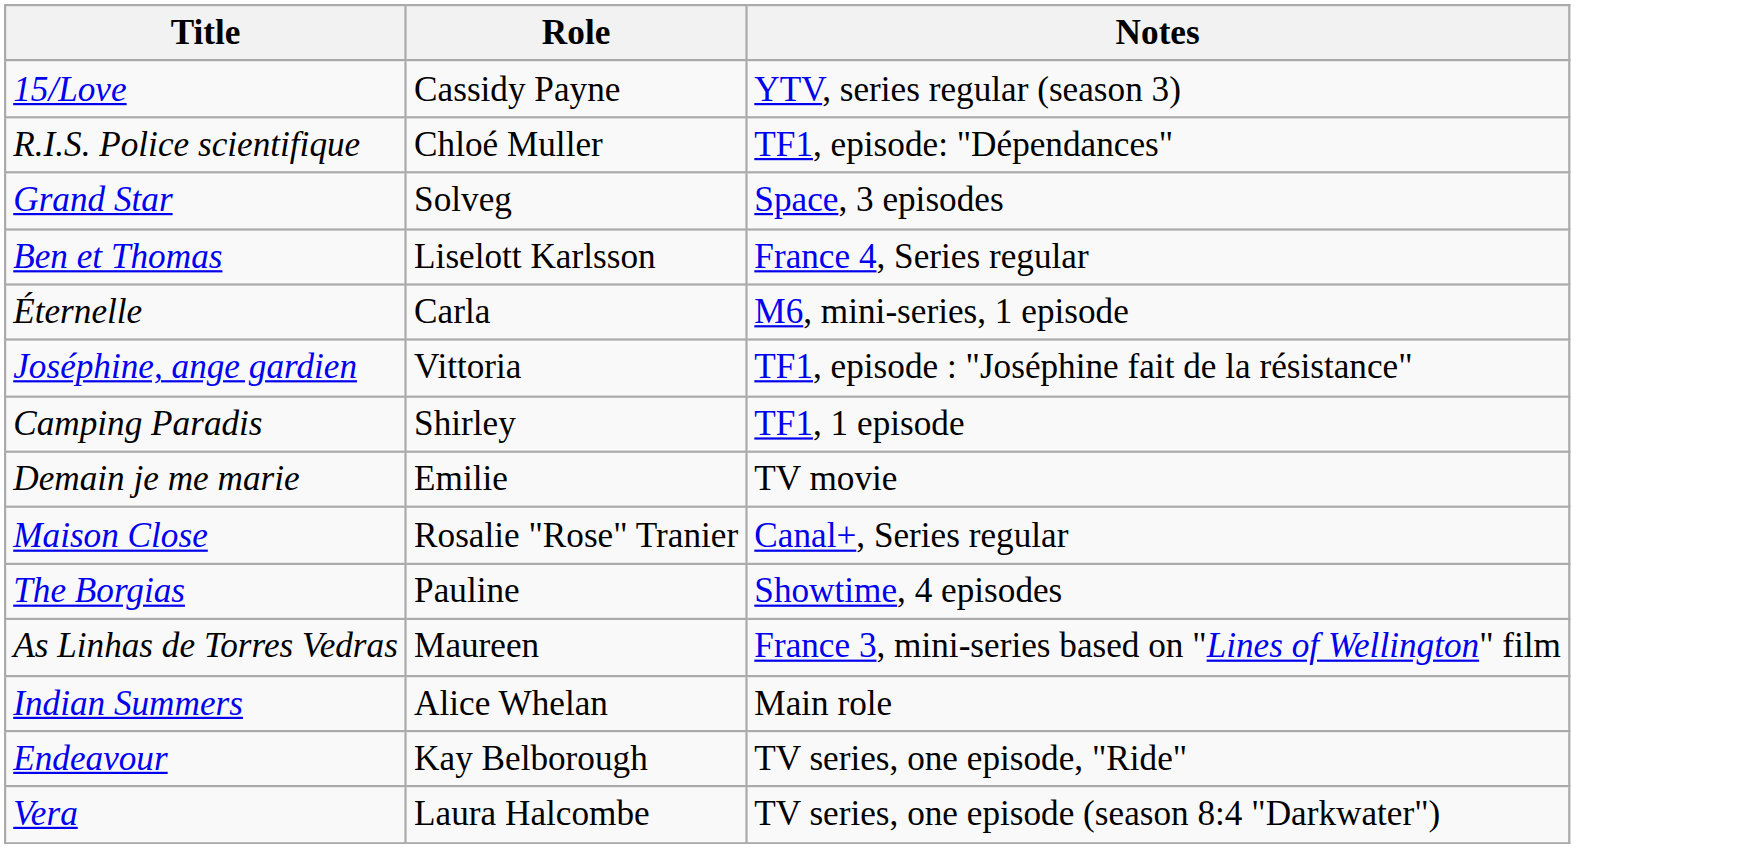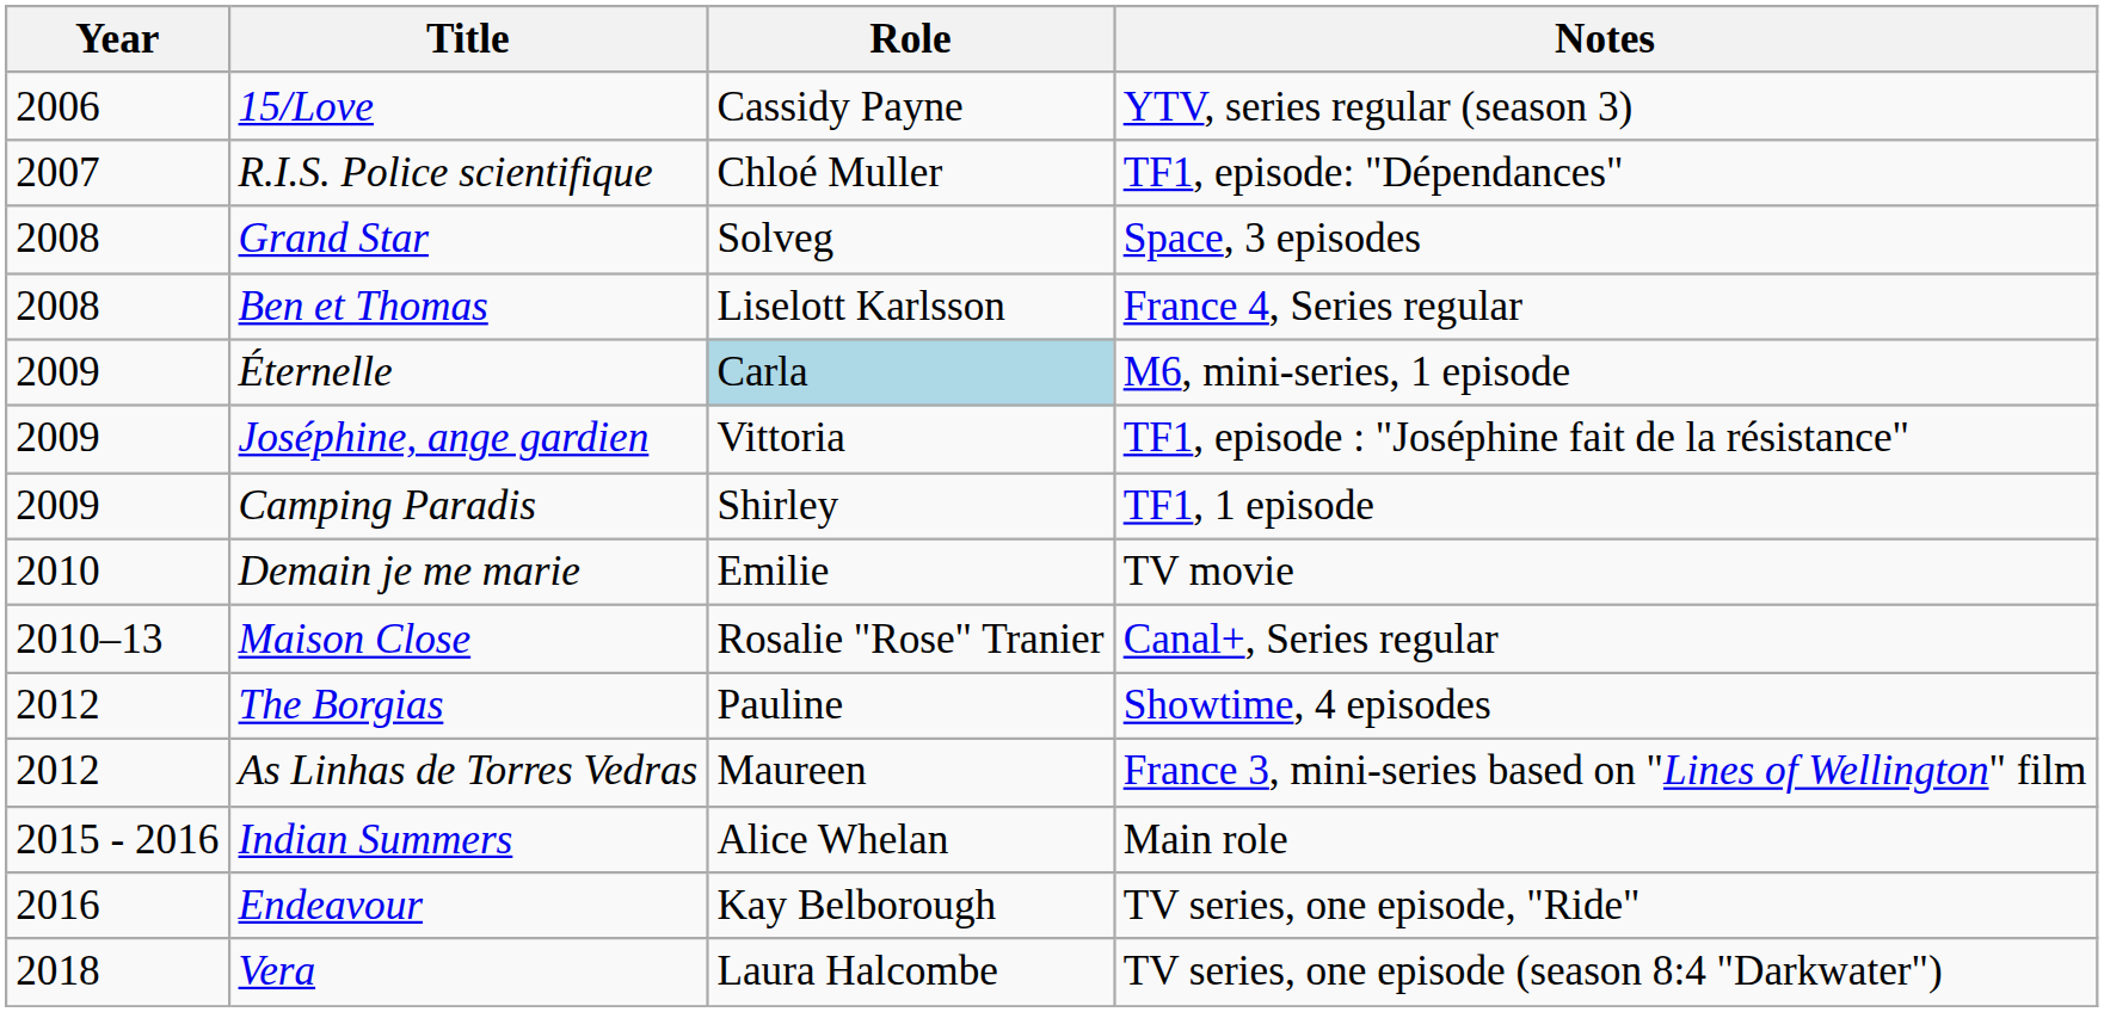 <table class="wikitable sortable">
 <tr>
+<th>Year</th>
 <th>Title</th>
 <th>Role</th>
 <th class="unsortable">Notes</th>
 </tr>
 <tr>
+<td>2006</td>
 <td><em><a href='#'>15/Love</a></em></td>
 <td>Cassidy Payne</td>
 <td><a href='#'>YTV</a>, series regular (season 3)</td>
 </tr>
 <tr>
+<td>2007</td>
 <td><em>R.I.S. Police scientifique</em></td>
 <td>Chloé Muller</td>
 <td><a href='#'>TF1</a>, episode: "Dépendances"</td>
 </tr>
 <tr>
+<td>2008</td>
 <td><em><a href='#'>Grand Star</a></em></td>
 <td>Solveg</td>
 <td><a href='#'>Space</a>, 3 episodes</td>
 </tr>
 <tr>
+<td>2008</td>
 <td><em><a href='#'>Ben et Thomas</a></em></td>
 <td>Liselott Karlsson</td>
 <td><a href='#'>France 4</a>, Series regular</td>
 </tr>
 <tr>
+<td>2009</td>
 <td><em>Éternelle</em></td>
-<td>Carla</td>
+<td style="background: lightblue;">Carla</td>
 <td><a href='#'>M6</a>, mini-series, 1 episode</td>
 </tr>
 <tr>
+<td>2009</td>
 <td><em><a href='#'>Joséphine, ange gardien</a></em></td>
 <td>Vittoria</td>
 <td><a href='#'>TF1</a>, episode : "Joséphine fait de la résistance"</td>
 </tr>
 <tr>
+<td>2009</td>
 <td><em>Camping Paradis</em></td>
 <td>Shirley</td>
 <td><a href='#'>TF1</a>, 1 episode</td>
 </tr>
 <tr>
+<td>2010</td>
 <td><em>Demain je me marie</em></td>
 <td>Emilie</td>
 <td>TV movie</td>
 </tr>
 <tr>
+<td>2010–13</td>
 <td><em><a href='#'>Maison Close</a></em></td>
 <td>Rosalie "Rose" Tranier</td>
 <td><a href='#'>Canal+</a>, Series regular</td>
 </tr>
 <tr>
+<td>2012</td>
 <td><em><a href='#'>The Borgias</a></em></td>
 <td>Pauline</td>
 <td><a href='#'>Showtime</a>, 4 episodes</td>
 </tr>
 <tr>
+<td>2012</td>
 <td><em>As Linhas de Torres Vedras</em></td>
 <td>Maureen</td>
 <td><a href='#'>France 3</a>, mini-series based on "<em><a href='#'>Lines of Wellington</a></em>" film</td>
 </tr>
 <tr>
+<td>2015 - 2016</td>
 <td><em><a href='#'>Indian Summers</a></em></td>
 <td>Alice Whelan</td>
 <td>Main role</td>
 </tr>
 <tr>
+<td>2016</td>
 <td><em><a href='#'>Endeavour</a></em></td>
 <td>Kay Belborough</td>
 <td>TV series, one episode, "Ride"</td>
 </tr>
 <tr>
+<td>2018</td>
 <td><em><a href='#'>Vera</a></em></td>
 <td>Laura Halcombe</td>
 <td>TV series, one episode (season 8:4 "Darkwater")</td>
 </tr>
 </table>
